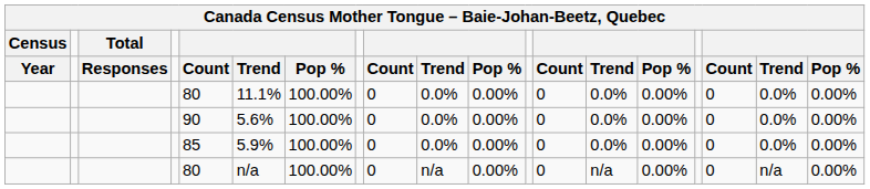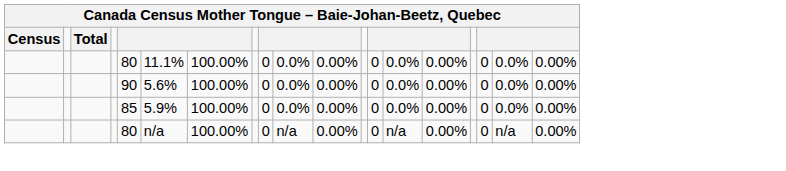 <table class="wikitable">
 <tr>
 <th colspan="19">Canada Census Mother Tongue – Baie-Johan-Beetz, Quebec</th>
 </tr>
 <tr>
 <th>Census</th>
 <td></td>
 <th>Total</th>
 <td colspan="1"></td>
 <th colspan="3"></th>
 <td colspan="1"></td>
 <th colspan="3"></th>
 <td colspan="1"></td>
 <th colspan="3"></th>
 <td colspan="1"></td>
 <th colspan="3"></th>
-</tr>
-<tr>
-<th>Year</th>
-<td></td>
-<th>Responses</th>
-<td></td>
-<th>Count</th>
-<th>Trend</th>
-<th>Pop %</th>
-<td></td>
-<th>Count</th>
-<th>Trend</th>
-<th>Pop %</th>
-<td></td>
-<th>Count</th>
-<th>Trend</th>
-<th>Pop %</th>
-<td></td>
-<th>Count</th>
-<th>Trend</th>
-<th>Pop %</th>
 </tr>
 <tr>
 <td></td>
 <td></td>
 <td></td>
 <td></td>
 <td>80</td>
 <td> 11.1%</td>
 <td>100.00%</td>
 <td></td>
 <td>0</td>
 <td> 0.0%</td>
 <td>0.00%</td>
 <td></td>
 <td>0</td>
 <td> 0.0%</td>
 <td>0.00%</td>
 <td></td>
 <td>0</td>
 <td> 0.0%</td>
 <td>0.00%</td>
 </tr>
 <tr>
 <td></td>
 <td></td>
 <td></td>
 <td></td>
 <td>90</td>
 <td> 5.6%</td>
 <td>100.00%</td>
 <td></td>
 <td>0</td>
 <td> 0.0%</td>
 <td>0.00%</td>
 <td></td>
 <td>0</td>
 <td> 0.0%</td>
 <td>0.00%</td>
 <td></td>
 <td>0</td>
 <td> 0.0%</td>
 <td>0.00%</td>
 </tr>
 <tr>
 <td></td>
 <td></td>
 <td></td>
 <td></td>
 <td>85</td>
 <td> 5.9%</td>
 <td>100.00%</td>
 <td></td>
 <td>0</td>
 <td> 0.0%</td>
 <td>0.00%</td>
 <td></td>
 <td>0</td>
 <td> 0.0%</td>
 <td>0.00%</td>
 <td></td>
 <td>0</td>
 <td> 0.0%</td>
 <td>0.00%</td>
 </tr>
 <tr>
 <td></td>
 <td></td>
 <td></td>
 <td></td>
 <td>80</td>
 <td>n/a</td>
 <td>100.00%</td>
 <td></td>
 <td>0</td>
 <td>n/a</td>
 <td>0.00%</td>
 <td></td>
 <td>0</td>
 <td>n/a</td>
 <td>0.00%</td>
 <td></td>
 <td>0</td>
 <td>n/a</td>
 <td>0.00%</td>
 </tr>
 </table>
